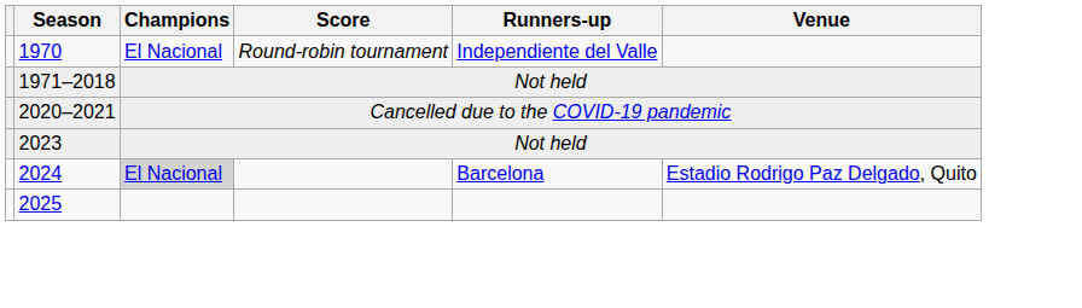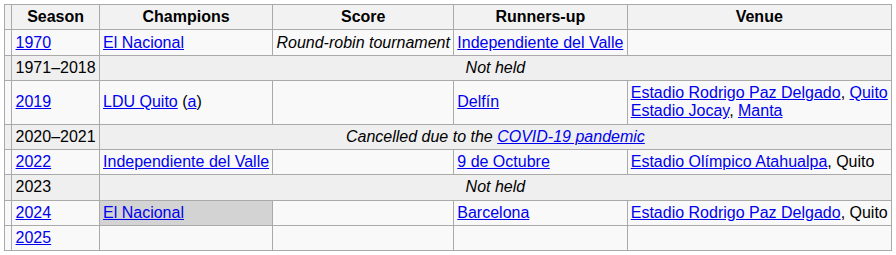 <table class="wikitable sortable">
 <tr>
 <th width=></th>
 <th>Season</th>
 <th>Champions</th>
 <th>Score</th>
 <th>Runners-up</th>
 <th>Venue</th>
 </tr>
 <tr>
 <td></td>
 <td><a href='#'>1970</a></td>
 <td><a href='#'>El Nacional</a> </td>
 <td><em>Round-robin tournament</em></td>
 <td><a href='#'>Independiente del Valle</a></td>
 <td></td>
 </tr>
 <tr bgcolor=#efefef>
 <td></td>
 <td>1971–2018</td>
 <td colspan=4 align=center><em>Not held</em></td>
 </tr>
+<tr>
+<td></td>
+<td><a href='#'>2019</a></td>
+<td><a href='#'>LDU Quito</a> (<a href='#'>a</a>) </td>
+<td></td>
+<td><a href='#'>Delfín</a></td>
+<td><a href='#'>Estadio Rodrigo Paz Delgado</a>, <a href='#'>Quito</a><br><a href='#'>Estadio Jocay</a>, <a href='#'>Manta</a></td>
+</tr>
 <tr bgcolor=#efefef>
 <td></td>
 <td>2020–2021</td>
 <td colspan=4 align=center><em>Cancelled due to the <a href='#'>COVID-19 pandemic</a></em></td>
+</tr>
+<tr>
+<td></td>
+<td><a href='#'>2022</a></td>
+<td><a href='#'>Independiente del Valle</a> </td>
+<td></td>
+<td><a href='#'>9 de Octubre</a></td>
+<td><a href='#'>Estadio Olímpico Atahualpa</a>, Quito</td>
 </tr>
 <tr bgcolor=#efefef>
 <td></td>
 <td>2023</td>
 <td colspan=4 align=center><em>Not held</em></td>
 </tr>
 <tr>
 <td></td>
 <td><a href='#'>2024</a></td>
 <td style="background: lightgrey;"><a href='#'>El Nacional</a> </td>
 <td></td>
 <td><a href='#'>Barcelona</a></td>
 <td><a href='#'>Estadio Rodrigo Paz Delgado</a>, Quito</td>
 </tr>
 <tr>
 <td></td>
 <td><a href='#'>2025</a></td>
 <td></td>
 <td></td>
 <td></td>
 <td></td>
 </tr>
 </table>
